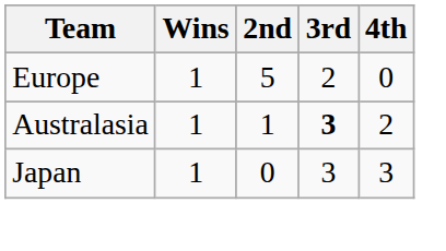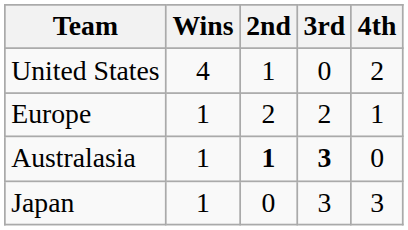 <table class=wikitable style=text-align:center>
 <tr>
 <th>Team</th>
 <th>Wins</th>
 <th>2nd</th>
 <th>3rd</th>
 <th>4th</th>
 </tr>
 <tr>
+<td align=left>United States</td>
+<td>4</td>
+<td>1</td>
+<td>0</td>
+<td>2</td>
+</tr>
+<tr>
 <td align=left>Europe</td>
 <td>1</td>
-<td>5</td>
 <td>2</td>
-<td>0</td>
+<td>2</td>
+<td>1</td>
 </tr>
 <tr>
 <td align=left>Australasia</td>
 <td>1</td>
-<td>1</td>
+<td><strong>1</strong></td>
 <td><strong>3</strong></td>
-<td>2</td>
+<td>0</td>
 </tr>
 <tr>
 <td align=left>Japan</td>
 <td>1</td>
 <td>0</td>
 <td>3</td>
 <td>3</td>
 </tr>
 </table>
